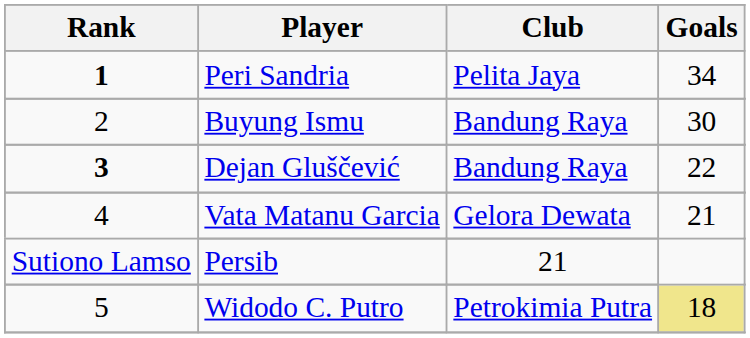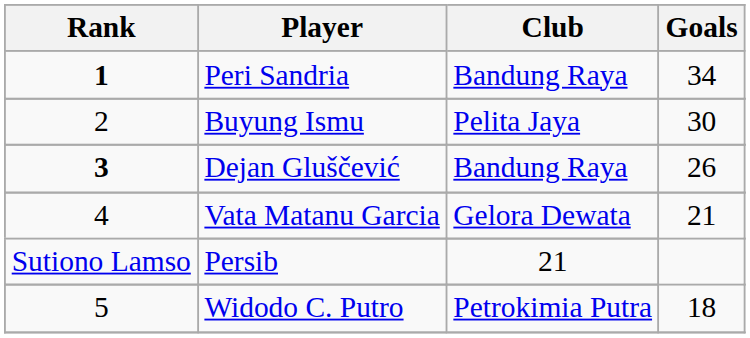 <table class="wikitable" style="text-align:center">
 <tr>
 <th>Rank</th>
 <th>Player</th>
 <th>Club</th>
 <th>Goals</th>
 </tr>
 <tr>
 <td align="center"><strong>1</strong></td>
 <td align="left"> <a href='#'>Peri Sandria</a></td>
-<td align="left"><a href='#'>Pelita Jaya</a></td>
+<td align="left"><a href='#'>Bandung Raya</a></td>
 <td>34</td>
 </tr>
 <tr align="center">
 </tr>
 <tr>
 <td align="center">2</td>
 <td align="left"> <a href='#'>Buyung Ismu</a></td>
-<td align="left"><a href='#'>Bandung Raya</a></td>
+<td align="left"><a href='#'>Pelita Jaya</a></td>
 <td>30</td>
 </tr>
 <tr align="center">
 </tr>
 <tr>
 <td align="center"><strong>3</strong></td>
 <td align="left"> <a href='#'>Dejan Gluščević</a></td>
 <td align="left"><a href='#'>Bandung Raya</a></td>
-<td>22</td>
+<td>26</td>
 </tr>
 <tr align="center">
 </tr>
 <tr>
 <td align="center" rowspan=2>4</td>
 <td align="left"> <a href='#'>Vata Matanu Garcia</a></td>
 <td align="left"><a href='#'>Gelora Dewata</a></td>
 <td>21</td>
 </tr>
 <tr align="center">
 </tr>
 <tr>
 <td align="left"> <a href='#'>Sutiono Lamso</a></td>
 <td align="left"><a href='#'>Persib</a></td>
 <td>21</td>
 </tr>
 <tr align="center">
 </tr>
 <tr>
 <td align="center">5</td>
 <td align="left"> <a href='#'>Widodo C. Putro</a></td>
 <td align="left"><a href='#'>Petrokimia Putra</a></td>
-<td style="background: khaki;">18</td>
+<td>18</td>
 </tr>
 <tr align="center">
 </tr>
 </table>
